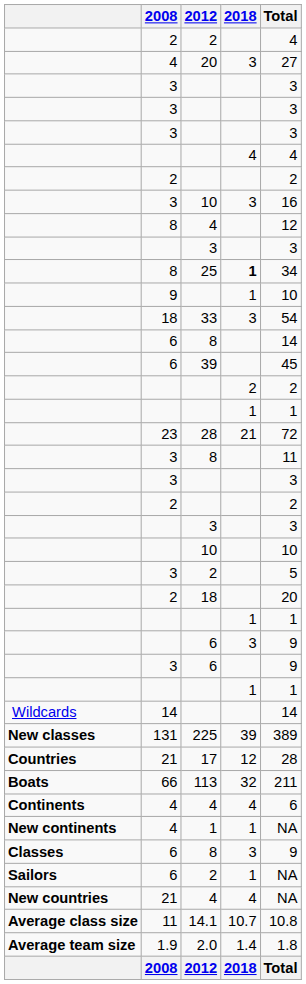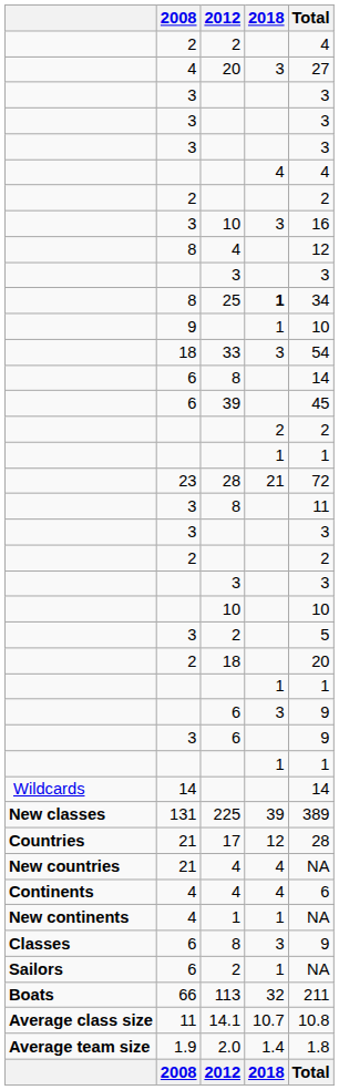 <table class="wikitable" style="text-align:right; font-size:90%">
 <tr>
 <th></th>
 <th><a href='#'>2008</a></th>
 <th><a href='#'>2012</a></th>
 <th><a href='#'>2018</a></th>
 <th>Total</th>
 </tr>
 <tr>
 <td align=left></td>
 <td>2</td>
 <td>2</td>
 <td></td>
 <td>4</td>
 </tr>
 <tr>
 <td align=left></td>
 <td>4</td>
 <td>20</td>
 <td>3</td>
 <td>27</td>
 </tr>
 <tr>
 <td align=left></td>
 <td>3</td>
 <td></td>
 <td></td>
 <td>3</td>
 </tr>
 <tr>
 <td align=left></td>
 <td>3</td>
 <td></td>
 <td></td>
 <td>3</td>
 </tr>
 <tr>
 <td align=left></td>
 <td>3</td>
 <td></td>
 <td></td>
 <td>3</td>
 </tr>
 <tr>
 <td align=left></td>
 <td></td>
 <td></td>
 <td>4</td>
 <td>4</td>
 </tr>
 <tr>
 <td align=left></td>
 <td>2</td>
 <td></td>
 <td></td>
 <td>2</td>
 </tr>
 <tr>
 <td align=left></td>
 <td>3</td>
 <td>10</td>
 <td>3</td>
 <td>16</td>
 </tr>
 <tr>
 <td align=left></td>
 <td>8</td>
 <td>4</td>
 <td></td>
 <td>12</td>
 </tr>
 <tr>
 <td align=left></td>
 <td></td>
 <td>3</td>
 <td></td>
 <td>3</td>
 </tr>
 <tr>
 <td align=left></td>
 <td>8</td>
 <td>25</td>
 <td><strong>1</strong></td>
 <td>34</td>
 </tr>
 <tr>
 <td align=left></td>
 <td>9</td>
 <td></td>
 <td>1</td>
 <td>10</td>
 </tr>
 <tr>
 <td align=left></td>
 <td>18</td>
 <td>33</td>
 <td>3</td>
 <td>54</td>
 </tr>
 <tr>
 <td align=left></td>
 <td>6</td>
 <td>8</td>
 <td></td>
 <td>14</td>
 </tr>
 <tr>
 <td align=left></td>
 <td>6</td>
 <td>39</td>
 <td></td>
 <td>45</td>
 </tr>
 <tr>
 <td align=left></td>
 <td></td>
 <td></td>
 <td>2</td>
 <td>2</td>
 </tr>
 <tr>
 <td align=left></td>
 <td></td>
 <td></td>
 <td>1</td>
 <td>1</td>
 </tr>
 <tr>
 <td align=left></td>
 <td>23</td>
 <td>28</td>
 <td>21</td>
 <td>72</td>
 </tr>
 <tr>
 <td align=left></td>
 <td>3</td>
 <td>8</td>
 <td></td>
 <td>11</td>
 </tr>
 <tr>
 <td align=left></td>
 <td>3</td>
 <td></td>
 <td></td>
 <td>3</td>
 </tr>
 <tr>
 <td align=left></td>
 <td>2</td>
 <td></td>
 <td></td>
 <td>2</td>
 </tr>
 <tr>
 <td align=left></td>
 <td></td>
 <td>3</td>
 <td></td>
 <td>3</td>
 </tr>
 <tr>
 <td align=left></td>
 <td></td>
 <td>10</td>
 <td></td>
 <td>10</td>
 </tr>
 <tr>
 <td align=left></td>
 <td>3</td>
 <td>2</td>
 <td></td>
 <td>5</td>
 </tr>
 <tr>
 <td align=left></td>
 <td>2</td>
 <td>18</td>
 <td></td>
 <td>20</td>
 </tr>
 <tr>
 <td align=left></td>
 <td></td>
 <td></td>
 <td>1</td>
 <td>1</td>
 </tr>
 <tr>
 <td align=left></td>
 <td></td>
 <td>6</td>
 <td>3</td>
 <td>9</td>
 </tr>
 <tr>
 <td align=left></td>
 <td>3</td>
 <td>6</td>
 <td></td>
 <td>9</td>
 </tr>
 <tr>
 <td align=left></td>
 <td></td>
 <td></td>
 <td>1</td>
 <td>1</td>
 </tr>
 <tr>
 <td align=left> <a href='#'>Wildcards</a></td>
 <td>14</td>
 <td></td>
 <td></td>
 <td>14</td>
 </tr>
 <tr>
 <td align=left><strong>New classes</strong></td>
 <td>131</td>
 <td>225</td>
 <td>39</td>
 <td>389</td>
 </tr>
 <tr>
 <td align=left><strong>Countries</strong></td>
 <td>21</td>
 <td>17</td>
 <td>12</td>
 <td>28</td>
 </tr>
 <tr>
-<td align=left><strong>Boats</strong></td>
-<td>66</td>
-<td>113</td>
-<td>32</td>
-<td>211</td>
+<td align=left><strong>New countries</strong></td>
+<td>21</td>
+<td>4</td>
+<td>4</td>
+<td>NA</td>
 </tr>
 <tr>
 <td align=left><strong>Continents</strong></td>
 <td>4</td>
 <td>4</td>
 <td>4</td>
 <td>6</td>
 </tr>
 <tr>
 <td align=left><strong>New continents</strong></td>
 <td>4</td>
 <td>1</td>
 <td>1</td>
 <td>NA</td>
 </tr>
 <tr>
 <td align=left><strong>Classes</strong></td>
 <td>6</td>
 <td>8</td>
 <td>3</td>
 <td>9</td>
 </tr>
 <tr>
 <td align=left><strong>Sailors</strong></td>
 <td>6</td>
 <td>2</td>
 <td>1</td>
 <td>NA</td>
 </tr>
 <tr>
-<td align=left><strong>New countries</strong></td>
-<td>21</td>
-<td>4</td>
-<td>4</td>
-<td>NA</td>
+<td align=left><strong>Boats</strong></td>
+<td>66</td>
+<td>113</td>
+<td>32</td>
+<td>211</td>
 </tr>
 <tr>
 <td align=left><strong>Average class size</strong></td>
 <td>11</td>
 <td>14.1</td>
 <td>10.7</td>
 <td>10.8</td>
 </tr>
 <tr>
 <td align=left><strong>Average team size</strong></td>
 <td>1.9</td>
 <td>2.0</td>
 <td>1.4</td>
 <td>1.8</td>
 </tr>
 <tr>
 <th></th>
 <th><a href='#'>2008</a></th>
 <th><a href='#'>2012</a></th>
 <th><a href='#'>2018</a></th>
 <th>Total</th>
 </tr>
 <tr>
 </tr>
 </table>
